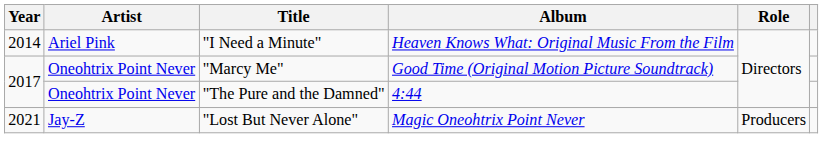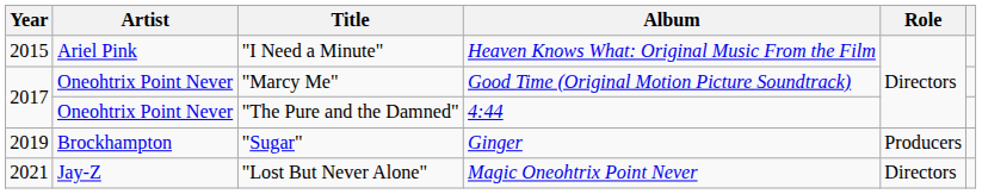 <table class="wikitable plainrowheaders">
 <tr>
 <th scope="col">Year</th>
 <th scope="col">Artist</th>
 <th scope="col">Title</th>
 <th scope="col">Album</th>
 <th scope="col">Role</th>
 <th scope="col"></th>
 </tr>
 <tr>
-<td>2014</td>
+<td>2015</td>
 <td><a href='#'>Ariel Pink</a></td>
 <td>"I Need a Minute"</td>
 <td><a href='#'><em>Heaven Knows What: Original Music From the Film</em></a></td>
 <td rowspan="3">Directors</td>
 <td></td>
 </tr>
 <tr>
 <td rowspan=2>2017</td>
 <td><a href='#'>Oneohtrix Point Never</a></td>
 <td>"Marcy Me"</td>
 <td><em><a href='#'>Good Time (Original Motion Picture Soundtrack)</a></em></td>
 <td></td>
 </tr>
 <tr>
 <td><a href='#'>Oneohtrix Point Never</a></td>
 <td>"The Pure and the Damned"</td>
 <td><em><a href='#'>4:44</a></em></td>
 <td></td>
 </tr>
 <tr>
+<td>2019</td>
+<td><a href='#'>Brockhampton</a></td>
+<td>"<a href='#'>Sugar</a>"</td>
+<td><em><a href='#'>Ginger</a></em></td>
+<td>Producers</td>
+<td></td>
+</tr>
+<tr>
 <td>2021</td>
 <td><a href='#'>Jay-Z</a></td>
 <td>"Lost But Never Alone"</td>
 <td><em><a href='#'>Magic Oneohtrix Point Never</a></em></td>
-<td>Producers</td>
+<td>Directors</td>
 <td></td>
 </tr>
 </table>
